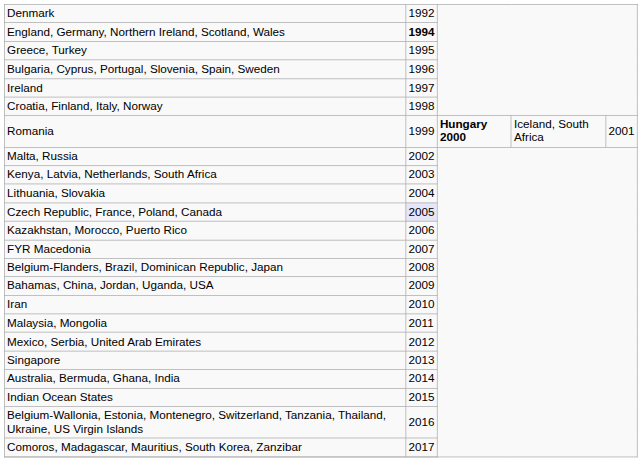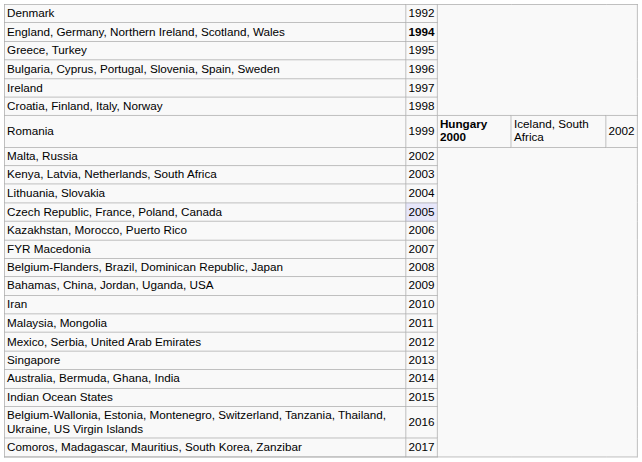 <table class="wikitable">
 <tr>
 <td>Denmark</td>
 <td>1992</td>
 </tr>
 <tr>
 <td>England, Germany, Northern Ireland, Scotland, Wales</td>
 <td><strong>1994</strong></td>
 </tr>
 <tr>
 <td>Greece, Turkey</td>
 <td>1995</td>
 </tr>
 <tr>
 <td>Bulgaria, Cyprus, Portugal, Slovenia, Spain, Sweden</td>
 <td>1996</td>
 </tr>
 <tr>
 <td>Ireland</td>
 <td>1997</td>
 </tr>
 <tr>
 <td>Croatia, Finland, Italy, Norway</td>
 <td>1998</td>
 </tr>
 <tr>
 <td>Romania</td>
 <td>1999</td>
 <td><strong>Hungary 2000</strong></td>
 <td>Iceland, South Africa</td>
-<td>2001</td>
+<td>2002</td>
 </tr>
 <tr>
 <td>Malta, Russia</td>
 <td>2002</td>
 </tr>
 <tr>
 <td>Kenya, Latvia, Netherlands, South Africa</td>
 <td>2003</td>
 </tr>
 <tr>
 <td>Lithuania, Slovakia</td>
 <td>2004</td>
 </tr>
 <tr>
 <td>Czech Republic, France, Poland, Canada</td>
 <td style="background: lavender;">2005</td>
 </tr>
 <tr>
 <td>Kazakhstan, Morocco, Puerto Rico</td>
 <td>2006</td>
 </tr>
 <tr>
 <td>FYR Macedonia</td>
 <td>2007</td>
 </tr>
 <tr>
 <td>Belgium-Flanders, Brazil, Dominican Republic, Japan</td>
 <td>2008</td>
 </tr>
 <tr>
 <td>Bahamas, China, Jordan, Uganda, USA</td>
 <td>2009</td>
 </tr>
 <tr>
 <td>Iran</td>
 <td>2010</td>
 </tr>
 <tr>
 <td>Malaysia, Mongolia</td>
 <td>2011</td>
 </tr>
 <tr>
 <td>Mexico, Serbia, United Arab Emirates</td>
 <td>2012</td>
 </tr>
 <tr>
 <td>Singapore</td>
 <td>2013</td>
 </tr>
 <tr>
 <td>Australia, Bermuda, Ghana, India</td>
 <td>2014</td>
 </tr>
 <tr>
 <td>Indian Ocean States</td>
 <td>2015</td>
 </tr>
 <tr>
 <td>Belgium-Wallonia, Estonia, Montenegro, Switzerland, Tanzania, Thailand, Ukraine, US Virgin Islands</td>
 <td>2016</td>
 </tr>
 <tr>
 <td>Comoros, Madagascar, Mauritius, South Korea, Zanzibar</td>
 <td>2017</td>
 </tr>
 <tr>
 </tr>
 </table>
